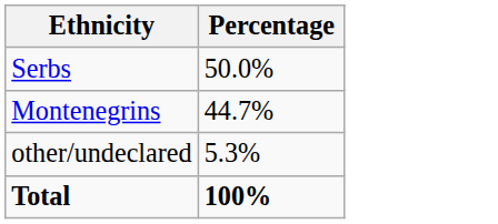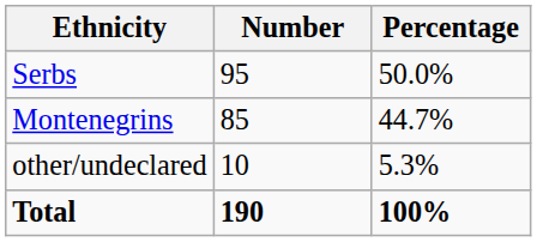 <table class="wikitable">
 <tr>
 <th width="100px">Ethnicity</th>
+<th width="80px">Number</th>
 <th width="80px">Percentage</th>
 </tr>
 <tr>
 <td><a href='#'>Serbs</a></td>
+<td>95</td>
 <td>50.0%</td>
 </tr>
 <tr>
 <td><a href='#'>Montenegrins</a></td>
+<td>85</td>
 <td>44.7%</td>
 </tr>
 <tr>
 <td>other/undeclared</td>
+<td>10</td>
 <td>5.3%</td>
 </tr>
 <tr>
 <td><strong>Total</strong></td>
+<td><strong>190</strong></td>
 <td><strong>100%</strong></td>
 </tr>
 </table>
